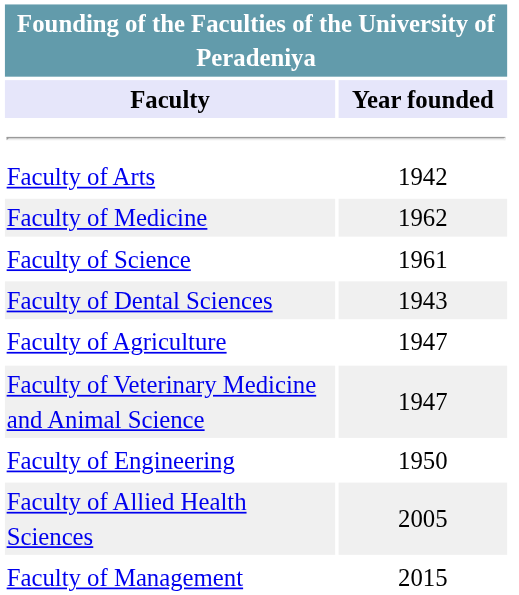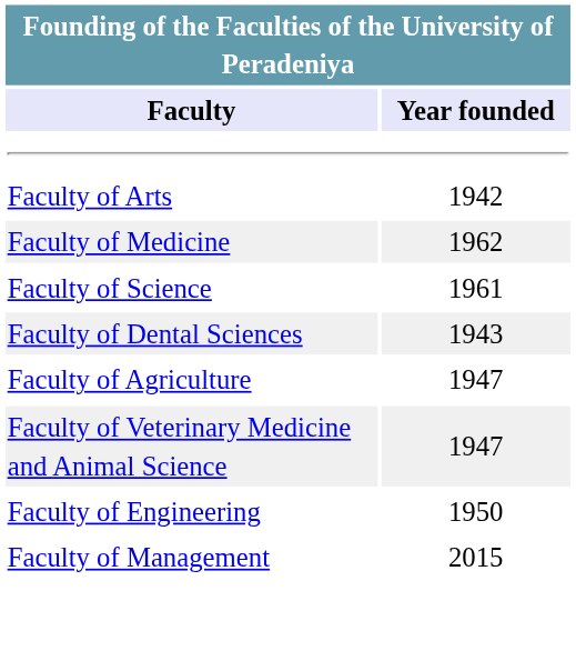 <table class="toccolours" style="float:right; margin-left:1em; font-size:90%; line-height:1.4em; width:300px;">
 <tr>
 <th colspan="2" style="background:#629BAB; color:white; font-weight:bold"><strong>Founding of the Faculties of the University of Peradeniya</strong></th>
 </tr>
 <tr style="text-align:center; font-weight:bold;">
 <td style="background:lavender; width:200px"><strong>Faculty</strong></td>
 <td style="background:lavender; width:100px"><strong>Year founded</strong></td>
 </tr>
 <tr>
 <td colspan="2"><hr></td>
 </tr>
 <tr>
 <td><a href='#'>Faculty of Arts</a></td>
 <td align=center>1942</td>
 </tr>
 <tr>
 <td style="background:#f0f0f0"><a href='#'>Faculty of Medicine</a></td>
 <td style="text-align:center; background:#f0f0f0">1962</td>
 </tr>
 <tr>
 <td><a href='#'>Faculty of Science</a></td>
 <td align=center>1961</td>
 </tr>
 <tr>
 <td style="background:#f0f0f0"><a href='#'>Faculty of Dental Sciences</a></td>
 <td style="text-align:center; background:#f0f0f0">1943</td>
 </tr>
 <tr>
 <td><a href='#'>Faculty of Agriculture</a></td>
 <td align=center>1947</td>
 </tr>
 <tr>
 <td style="background:#f0f0f0"><a href='#'>Faculty of Veterinary Medicine and Animal Science</a></td>
 <td style="text-align:center; background:#f0f0f0">1947</td>
 </tr>
 <tr>
 <td><a href='#'>Faculty of Engineering</a></td>
 <td align=center>1950</td>
 </tr>
 <tr>
-<td style="background:#f0f0f0"><a href='#'>Faculty of Allied Health Sciences</a></td>
-<td style="text-align:center; background:#f0f0f0">2005</td>
-<td></td>
-</tr>
-<tr>
 <td><a href='#'>Faculty of Management</a></td>
 <td align=center>2015</td>
 </tr>
 <tr>
 </tr>
 </table>
